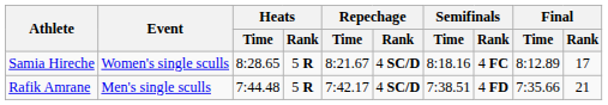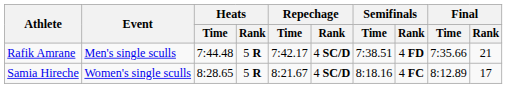 <table class="wikitable" style="font-size:90%">
 <tr>
 <th rowspan="2">Athlete</th>
 <th rowspan="2">Event</th>
 <th colspan="2">Heats</th>
 <th colspan="2">Repechage</th>
 <th colspan="2">Semifinals</th>
 <th colspan="2">Final</th>
 </tr>
 <tr style="font-size:95%">
 <th>Time</th>
 <th>Rank</th>
 <th>Time</th>
 <th>Rank</th>
 <th>Time</th>
 <th>Rank</th>
 <th>Time</th>
 <th>Rank</th>
 </tr>
 <tr align=center>
+<td align=left><a href='#'>Rafik Amrane</a></td>
+<td align=left><a href='#'>Men's single sculls</a></td>
+<td>7:44.48</td>
+<td>5 <strong>R</strong></td>
+<td>7:42.17</td>
+<td>4 <strong>SC/D</strong></td>
+<td>7:38.51</td>
+<td>4 <strong>FD</strong></td>
+<td>7:35.66</td>
+<td>21</td>
+</tr>
+<tr align=center>
 <td align=left><a href='#'>Samia Hireche</a></td>
 <td align=left><a href='#'>Women's single sculls</a></td>
 <td>8:28.65</td>
 <td>5 <strong>R</strong></td>
 <td>8:21.67</td>
 <td>4 <strong>SC/D</strong></td>
 <td>8:18.16</td>
 <td>4 <strong>FC</strong></td>
 <td>8:12.89</td>
 <td>17</td>
 </tr>
-<tr align=center>
-<td align=left><a href='#'>Rafik Amrane</a></td>
-<td align=left><a href='#'>Men's single sculls</a></td>
-<td>7:44.48</td>
-<td>5 <strong>R</strong></td>
-<td>7:42.17</td>
-<td>4 <strong>SC/D</strong></td>
-<td>7:38.51</td>
-<td>4 <strong>FD</strong></td>
-<td>7:35.66</td>
-<td>21</td>
-</tr>
 </table>
